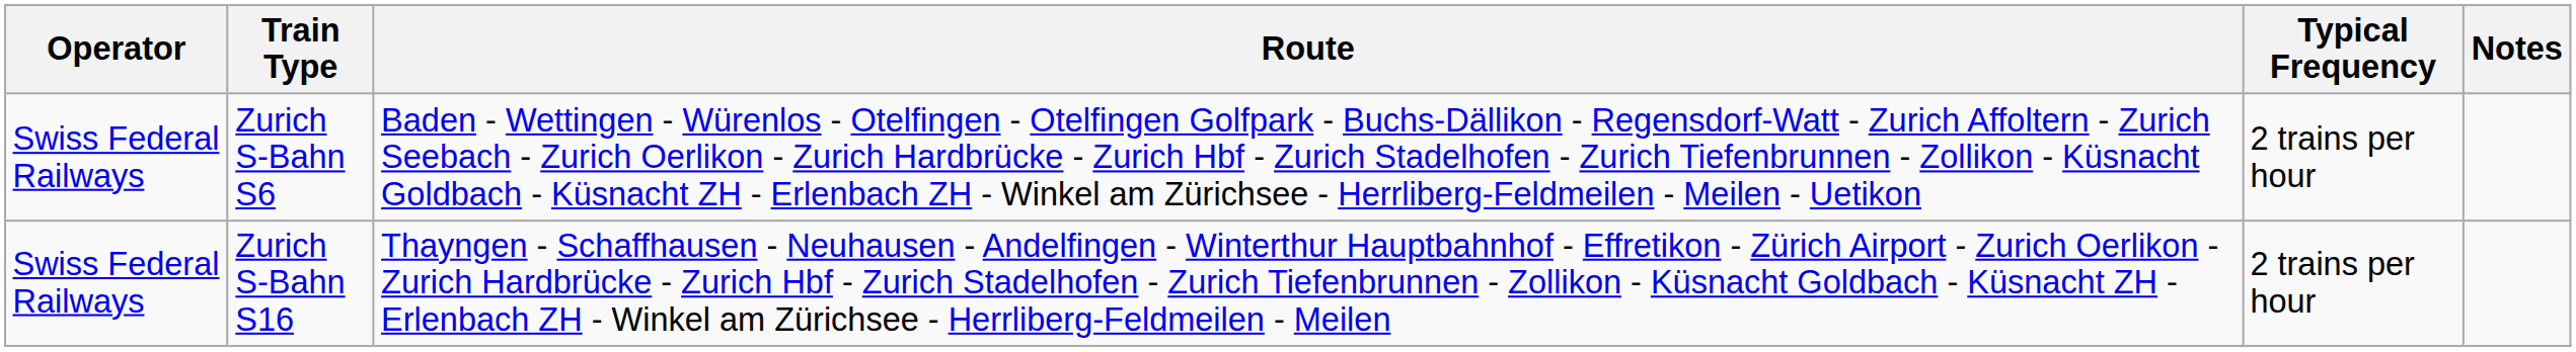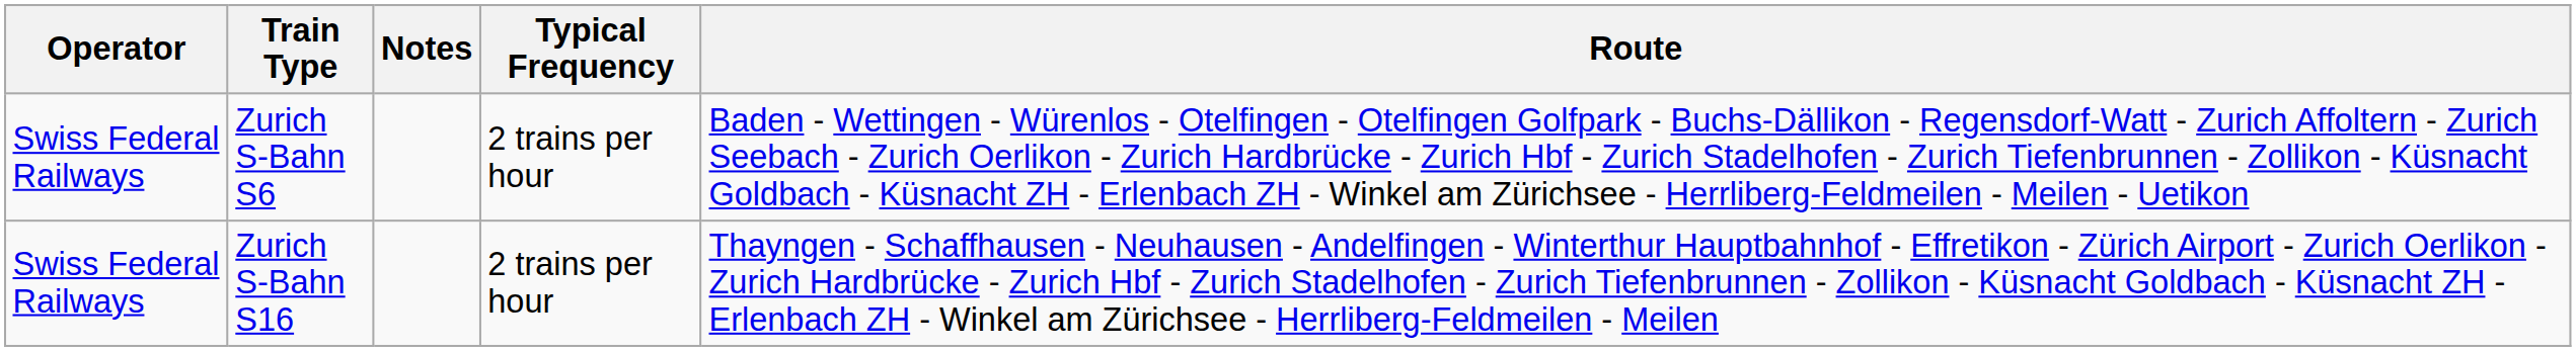 <table class="wikitable vatop">
 <tr>
 <th>Operator</th>
 <th>Train Type</th>
+<th>Notes</th>
+<th>Typical Frequency</th>
 <th>Route</th>
-<th>Typical Frequency</th>
-<th>Notes</th>
 </tr>
 <tr>
 <td><a href='#'>Swiss Federal Railways</a></td>
 <td><a href='#'>Zurich S-Bahn</a><br><a href='#'>S6</a></td>
+<td></td>
+<td>2 trains per hour</td>
 <td><a href='#'>Baden</a> - <a href='#'>Wettingen</a> - <a href='#'>Würenlos</a> - <a href='#'>Otelfingen</a> - <a href='#'>Otelfingen Golfpark</a> - <a href='#'>Buchs-Dällikon</a> - <a href='#'>Regensdorf-Watt</a> - <a href='#'>Zurich Affoltern</a> - <a href='#'>Zurich Seebach</a> - <a href='#'>Zurich Oerlikon</a> - <a href='#'>Zurich Hardbrücke</a> - <a href='#'>Zurich Hbf</a> - <a href='#'>Zurich Stadelhofen</a> - <a href='#'>Zurich Tiefenbrunnen</a> - <a href='#'>Zollikon</a> - <a href='#'>Küsnacht Goldbach</a> - <a href='#'>Küsnacht ZH</a> - <a href='#'>Erlenbach ZH</a> - Winkel am Zürichsee - <a href='#'>Herrliberg-Feldmeilen</a> - <a href='#'>Meilen</a> - <a href='#'>Uetikon</a></td>
-<td>2 trains per hour</td>
-<td></td>
 </tr>
 <tr>
 <td><a href='#'>Swiss Federal Railways</a></td>
 <td><a href='#'>Zurich S-Bahn</a><br><a href='#'>S16</a></td>
+<td></td>
+<td>2 trains per hour</td>
 <td><a href='#'>Thayngen</a> - <a href='#'>Schaffhausen</a> - <a href='#'>Neuhausen</a> - <a href='#'>Andelfingen</a> - <a href='#'>Winterthur Hauptbahnhof</a> - <a href='#'>Effretikon</a> - <a href='#'>Zürich Airport</a> - <a href='#'>Zurich Oerlikon</a> - <a href='#'>Zurich Hardbrücke</a> - <a href='#'>Zurich Hbf</a> - <a href='#'>Zurich Stadelhofen</a> - <a href='#'>Zurich Tiefenbrunnen</a> - <a href='#'>Zollikon</a> - <a href='#'>Küsnacht Goldbach</a> - <a href='#'>Küsnacht ZH</a> - <a href='#'>Erlenbach ZH</a> - Winkel am Zürichsee - <a href='#'>Herrliberg-Feldmeilen</a> - <a href='#'>Meilen</a></td>
-<td>2 trains per hour</td>
-<td></td>
 </tr>
 </table>
